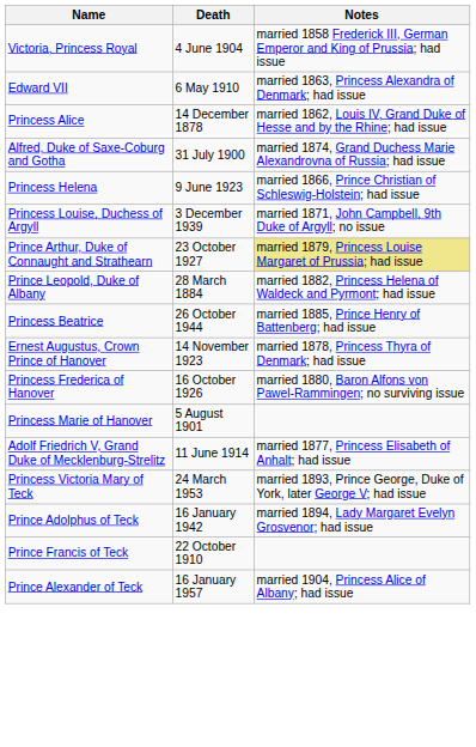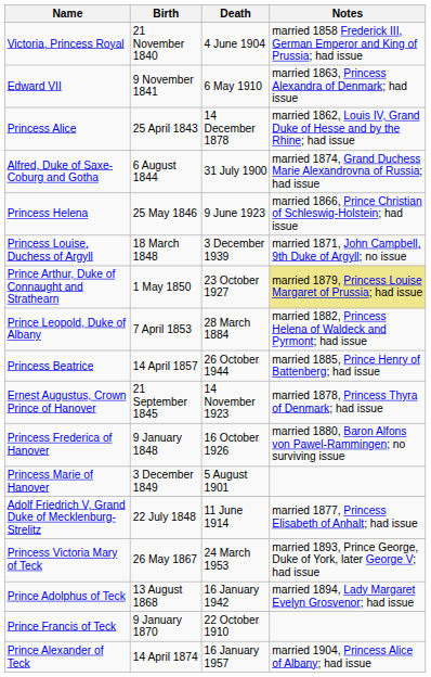 <table class="wikitable">
 <tr>
 <th>Name</th>
+<th>Birth</th>
 <th>Death</th>
 <th>Notes</th>
 </tr>
 <tr>
 <td><a href='#'>Victoria, Princess Royal</a></td>
+<td>21 November 1840</td>
 <td>4 June 1904</td>
 <td>married 1858 <a href='#'>Frederick III, German Emperor and King of Prussia</a>; had issue</td>
 </tr>
 <tr>
 <td><a href='#'>Edward VII</a></td>
+<td>9 November 1841</td>
 <td>6 May 1910</td>
 <td>married 1863, <a href='#'>Princess Alexandra of Denmark</a>; had issue</td>
 </tr>
 <tr>
 <td><a href='#'>Princess Alice</a></td>
+<td>25 April 1843</td>
 <td>14 December 1878</td>
 <td>married 1862, <a href='#'>Louis IV, Grand Duke of Hesse and by the Rhine</a>; had issue</td>
 </tr>
 <tr>
 <td><a href='#'>Alfred, Duke of Saxe-Coburg and Gotha</a></td>
+<td>6 August 1844</td>
 <td>31 July 1900</td>
 <td>married 1874, <a href='#'>Grand Duchess Marie Alexandrovna of Russia</a>; had issue</td>
 </tr>
 <tr>
 <td><a href='#'>Princess Helena</a></td>
+<td>25 May 1846</td>
 <td>9 June 1923</td>
 <td>married 1866, <a href='#'>Prince Christian of Schleswig-Holstein</a>; had issue</td>
 </tr>
 <tr>
 <td><a href='#'>Princess Louise, Duchess of Argyll</a></td>
+<td>18 March 1848</td>
 <td>3 December 1939</td>
 <td>married 1871, <a href='#'>John Campbell, 9th Duke of Argyll</a>; no issue</td>
 </tr>
 <tr>
 <td><a href='#'>Prince Arthur, Duke of Connaught and Strathearn</a></td>
+<td>1 May 1850</td>
 <td>23 October 1927</td>
 <td style="background: khaki;">married 1879, <a href='#'>Princess Louise Margaret of Prussia</a>; had issue</td>
 </tr>
 <tr>
 <td><a href='#'>Prince Leopold, Duke of Albany</a></td>
+<td>7 April 1853</td>
 <td>28 March 1884</td>
 <td>married 1882, <a href='#'>Princess Helena of Waldeck and Pyrmont</a>; had issue</td>
 </tr>
 <tr>
 <td><a href='#'>Princess Beatrice</a></td>
+<td>14 April 1857</td>
 <td>26 October 1944</td>
 <td>married 1885, <a href='#'>Prince Henry of Battenberg</a>; had issue</td>
 </tr>
 <tr>
 <td><a href='#'>Ernest Augustus, Crown Prince of Hanover</a></td>
+<td>21 September 1845</td>
 <td>14 November 1923</td>
 <td>married 1878, <a href='#'>Princess Thyra of Denmark</a>; had issue</td>
 </tr>
 <tr>
 <td><a href='#'>Princess Frederica of Hanover</a></td>
+<td>9 January 1848</td>
 <td>16 October 1926</td>
 <td>married 1880, <a href='#'>Baron Alfons von Pawel-Rammingen</a>; no surviving issue</td>
 </tr>
 <tr>
 <td><a href='#'>Princess Marie of Hanover</a></td>
+<td>3 December 1849</td>
 <td>5 August 1901</td>
 <td></td>
 </tr>
 <tr>
 <td><a href='#'>Adolf Friedrich V, Grand Duke of Mecklenburg-Strelitz</a></td>
+<td>22 July 1848</td>
 <td>11 June 1914</td>
 <td>married 1877, <a href='#'>Princess Elisabeth of Anhalt</a>; had issue</td>
 </tr>
 <tr>
 <td><a href='#'>Princess Victoria Mary of Teck</a></td>
+<td>26 May 1867</td>
 <td>24 March 1953</td>
 <td>married 1893, Prince George, Duke of York, later <a href='#'>George V</a>; had issue</td>
 </tr>
 <tr>
 <td><a href='#'>Prince Adolphus of Teck</a></td>
+<td>13 August 1868</td>
 <td>16 January 1942</td>
 <td>married 1894, <a href='#'>Lady Margaret Evelyn Grosvenor</a>; had issue</td>
 </tr>
 <tr>
 <td><a href='#'>Prince Francis of Teck</a></td>
+<td>9 January 1870</td>
 <td>22 October 1910</td>
 <td></td>
 </tr>
 <tr>
 <td><a href='#'>Prince Alexander of Teck</a></td>
+<td>14 April 1874</td>
 <td>16 January 1957</td>
 <td>married 1904, <a href='#'>Princess Alice of Albany</a>; had issue</td>
 </tr>
 </table>
